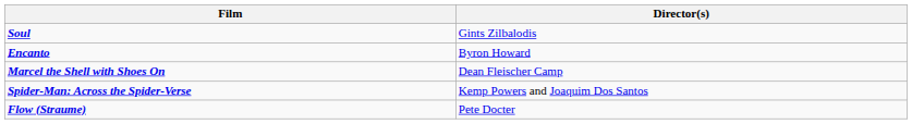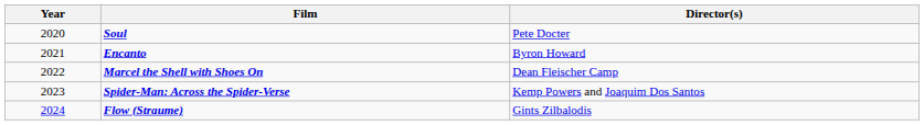 <table class="wikitable" width="95%" cellpadding="5">
 <tr>
+<th width="100"><strong>Year</strong></th>
 <th width="450"><strong>Film</strong></th>
 <th width="450"><strong>Director(s)</strong></th>
 </tr>
 <tr>
+<td style="text-align:center;">2020</td>
 <td><strong><em><a href='#'>Soul</a></em></strong></td>
-<td><a href='#'>Gints Zilbalodis</a></td>
+<td><a href='#'>Pete Docter</a></td>
 </tr>
 <tr>
+<td style="text-align:center;">2021</td>
 <td><strong><em><a href='#'>Encanto</a></em></strong></td>
 <td><a href='#'>Byron Howard</a></td>
 </tr>
 <tr>
+<td style="text-align:center;">2022</td>
 <td><strong><em><a href='#'>Marcel the Shell with Shoes On</a></em></strong></td>
 <td><a href='#'>Dean Fleischer Camp</a></td>
 </tr>
 <tr>
+<td style="text-align:center;">2023</td>
 <td><strong><em><a href='#'>Spider-Man: Across the Spider-Verse</a></em></strong></td>
 <td><a href='#'>Kemp Powers</a> and <a href='#'>Joaquim Dos Santos</a></td>
 </tr>
 <tr>
+<td style="text-align:center;"><a href='#'>2024</a></td>
 <td><a href='#'><strong><em>Flow<strong> (Straume)<em></a></td>
-<td><a href='#'>Pete Docter</a></td>
+<td><a href='#'>Gints Zilbalodis</a></td>
 </tr>
 </table>
